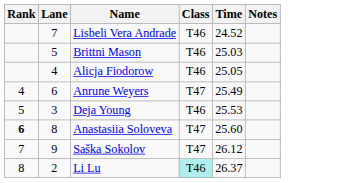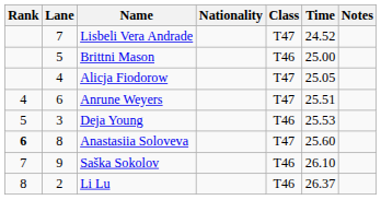 <table class="wikitable sortable" style="text-align:center">
 <tr>
 <th>Rank</th>
 <th>Lane</th>
 <th>Name</th>
+<th>Nationality</th>
 <th>Class</th>
 <th>Time</th>
 <th>Notes</th>
 </tr>
 <tr>
 <td></td>
 <td>7</td>
 <td align="left"><a href='#'>Lisbeli Vera Andrade</a></td>
-<td>T46</td>
+<td align="left"></td>
+<td>T47</td>
 <td>24.52</td>
 <td></td>
 </tr>
 <tr>
 <td></td>
 <td>5</td>
 <td align="left"><a href='#'>Brittni Mason</a></td>
+<td align="left"></td>
 <td>T46</td>
-<td>25.03</td>
+<td>25.00</td>
 <td></td>
 </tr>
 <tr>
 <td></td>
 <td>4</td>
 <td align="left"><a href='#'>Alicja Fiodorow</a></td>
-<td>T46</td>
+<td align="left"></td>
+<td>T47</td>
 <td>25.05</td>
 <td></td>
 </tr>
 <tr>
 <td>4</td>
 <td>6</td>
 <td align="left"><a href='#'>Anrune Weyers</a></td>
+<td align="left"></td>
 <td>T47</td>
-<td>25.49</td>
+<td>25.51</td>
 <td></td>
 </tr>
 <tr>
 <td>5</td>
 <td>3</td>
 <td align="left"><a href='#'>Deja Young</a></td>
+<td align="left"></td>
 <td>T46</td>
 <td>25.53</td>
 <td></td>
 </tr>
 <tr>
 <td><strong>6</strong></td>
 <td>8</td>
 <td align="left"><a href='#'>Anastasiia Soloveva</a></td>
+<td align="left"></td>
 <td>T47</td>
 <td>25.60</td>
 <td></td>
 </tr>
 <tr>
 <td>7</td>
 <td>9</td>
 <td align="left"><a href='#'>Saška Sokolov</a></td>
-<td>T47</td>
-<td>26.12</td>
+<td align="left"></td>
+<td>T46</td>
+<td>26.10</td>
 <td></td>
 </tr>
 <tr>
 <td>8</td>
 <td>2</td>
 <td align="left"><a href='#'>Li Lu</a></td>
-<td style="background: paleturquoise;">T46</td>
+<td align="left"></td>
+<td>T46</td>
 <td>26.37</td>
 <td></td>
 </tr>
 </table>
